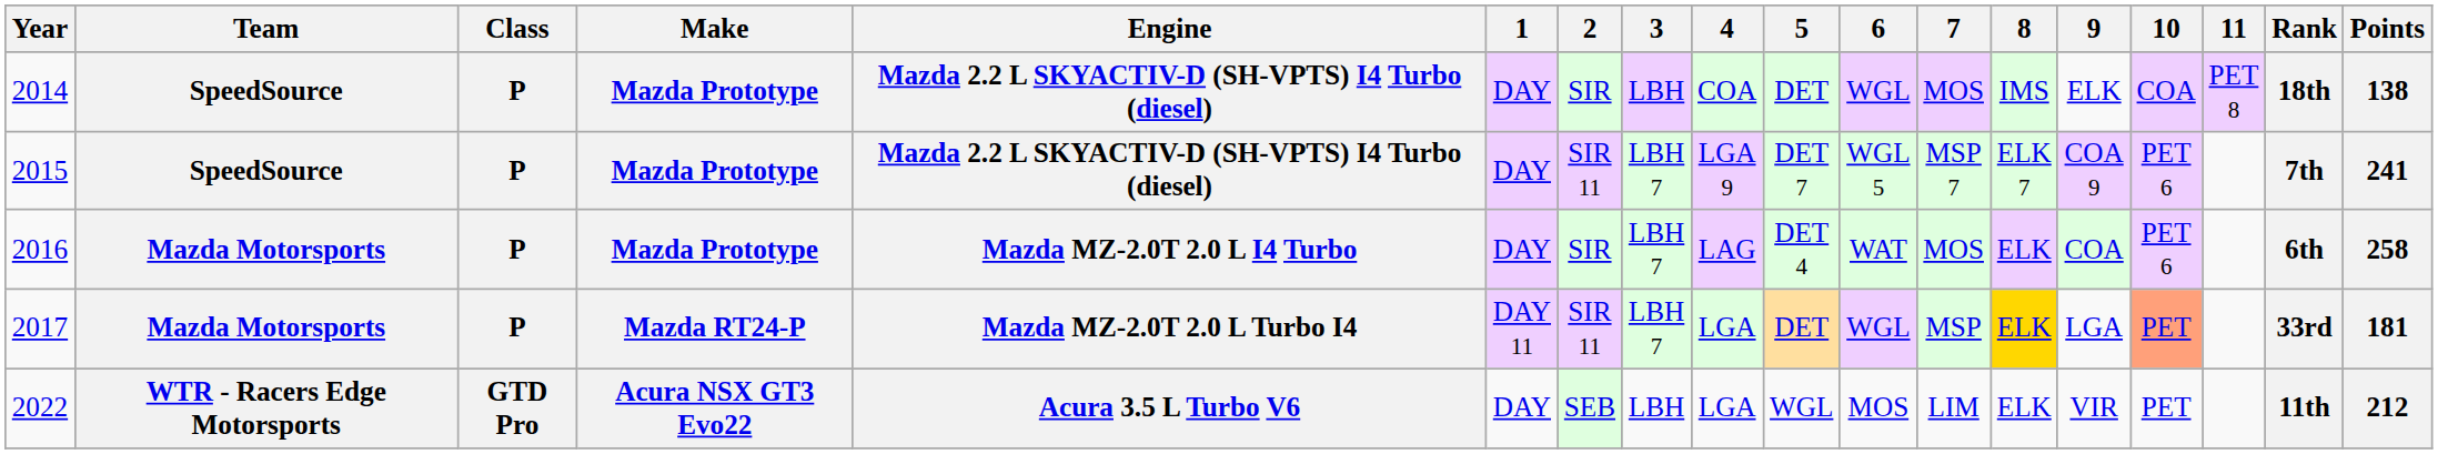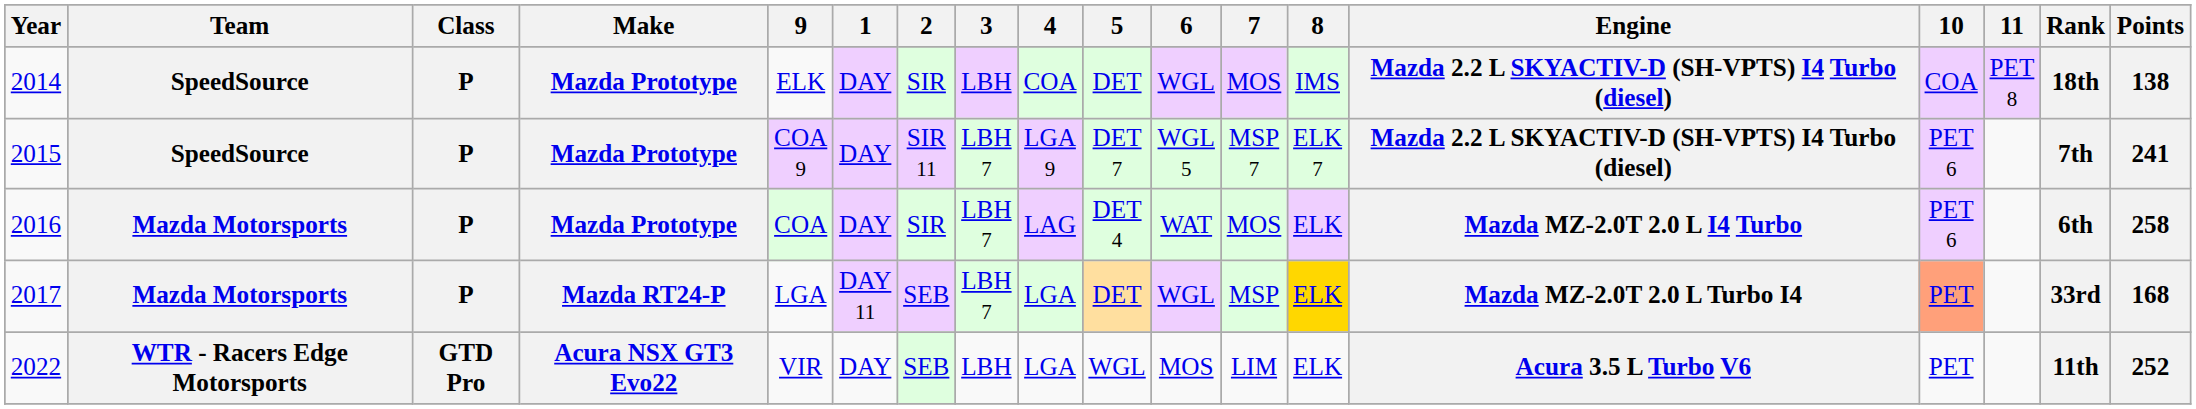 <table class="wikitable" style="text-align:center; font-size:90%">
 <tr>
 <th>Year</th>
 <th>Team</th>
 <th>Class</th>
 <th>Make</th>
-<th>Engine</th>
+<th>9</th>
 <th>1</th>
 <th>2</th>
 <th>3</th>
 <th>4</th>
 <th>5</th>
 <th>6</th>
 <th>7</th>
 <th>8</th>
-<th>9</th>
+<th>Engine</th>
 <th>10</th>
 <th>11</th>
 <th>Rank</th>
 <th>Points</th>
 </tr>
 <tr>
 <td><a href='#'>2014</a></td>
 <th>SpeedSource</th>
 <th>P</th>
 <th><a href='#'>Mazda Prototype</a></th>
-<th><a href='#'>Mazda</a> 2.2 L <a href='#'>SKYACTIV-D</a> (SH-VPTS) <a href='#'>I4</a> <a href='#'>Turbo</a> (<a href='#'>diesel</a>)</th>
+<td><a href='#'>ELK</a> <br></td>
 <td style="background:#efcfff;"><a href='#'>DAY</a><br></td>
 <td style="background:#dfffdf;"><a href='#'>SIR</a><br></td>
 <td style="background:#efcfff;"><a href='#'>LBH</a><br></td>
 <td style="background:#DFFFDF"><a href='#'>COA</a><br></td>
 <td style="background:#DFFFDF;"><a href='#'>DET</a><br></td>
 <td style="background:#efcfff;"><a href='#'>WGL</a><br></td>
 <td style="background:#efcfff;"><a href='#'>MOS</a><br></td>
 <td style="background:#dfffdf;"><a href='#'>IMS</a><br></td>
-<td><a href='#'>ELK</a> <br></td>
+<th><a href='#'>Mazda</a> 2.2 L <a href='#'>SKYACTIV-D</a> (SH-VPTS) <a href='#'>I4</a> <a href='#'>Turbo</a> (<a href='#'>diesel</a>)</th>
 <td style="background:#efcfff;"><a href='#'>COA</a><br></td>
 <td style="background:#efcfff;"><a href='#'>PET</a><br><small>8</small></td>
 <th>18th</th>
 <th>138</th>
 </tr>
 <tr>
 <td><a href='#'>2015</a></td>
 <th>SpeedSource</th>
 <th>P</th>
 <th><a href='#'>Mazda Prototype</a></th>
-<th><a href='#'>Mazda</a> 2.2 L SKYACTIV-D (SH-VPTS) I4 Turbo (diesel)</th>
+<td style="background:#efcfff;"><a href='#'>COA</a><br><small>9</small></td>
 <td style="background:#efcfff;"><a href='#'>DAY</a><br></td>
 <td style="background:#efcfff;"><a href='#'>SIR</a><br><small>11</small></td>
 <td style="background:#dfffdf;"><a href='#'>LBH</a><br><small>7</small></td>
 <td style="background:#efcfff;"><a href='#'>LGA</a><br><small>9</small></td>
 <td style="background:#dfffdf;"><a href='#'>DET</a><br><small>7</small></td>
 <td style="background:#dfffdf;"><a href='#'>WGL</a><br><small>5</small></td>
 <td style="background:#dfffdf;"><a href='#'>MSP</a><br><small>7</small></td>
 <td style="background:#dfffdf;"><a href='#'>ELK</a><br><small>7</small></td>
-<td style="background:#efcfff;"><a href='#'>COA</a><br><small>9</small></td>
+<th><a href='#'>Mazda</a> 2.2 L SKYACTIV-D (SH-VPTS) I4 Turbo (diesel)</th>
 <td style="background:#efcfff;"><a href='#'>PET</a><br><small>6</small></td>
 <td></td>
 <th>7th</th>
 <th>241</th>
 </tr>
 <tr>
 <td><a href='#'>2016</a></td>
 <th><a href='#'>Mazda Motorsports</a></th>
 <th>P</th>
 <th><a href='#'>Mazda Prototype</a></th>
-<th><a href='#'>Mazda</a> MZ-2.0T 2.0 L <a href='#'>I4</a> <a href='#'>Turbo</a></th>
+<td style="background:#dfffdf;"><a href='#'>COA</a><br></td>
 <td style="background:#efcfff;"><a href='#'>DAY</a><br></td>
 <td style="background:#dfffdf;"><a href='#'>SIR</a><br></td>
 <td style="background:#dfffdf;"><a href='#'>LBH</a><br><small>7</small></td>
 <td style="background:#efcfff;"><a href='#'>LAG</a><br></td>
 <td style="background:#dfffdf;"><a href='#'>DET</a><br><small>4</small></td>
 <td style="background:#dfffdf;"><a href='#'>WAT</a><br></td>
 <td style="background:#DFFFDF"><a href='#'>MOS</a><br></td>
 <td style="background:#efcfff;"><a href='#'>ELK</a><br></td>
-<td style="background:#dfffdf;"><a href='#'>COA</a><br></td>
+<th><a href='#'>Mazda</a> MZ-2.0T 2.0 L <a href='#'>I4</a> <a href='#'>Turbo</a></th>
 <td style="background:#efcfff;"><a href='#'>PET</a><br><small>6</small></td>
 <td></td>
 <th>6th</th>
 <th>258</th>
 </tr>
 <tr>
 <td><a href='#'>2017</a></td>
 <th><a href='#'>Mazda Motorsports</a></th>
 <th>P</th>
 <th><a href='#'>Mazda RT24-P</a></th>
-<th><a href='#'>Mazda</a> MZ-2.0T 2.0 L Turbo I4</th>
+<td><a href='#'>LGA</a></td>
 <td style="background:#efcfff;"><a href='#'>DAY</a><br><small>11</small></td>
-<td style="background:#efcfff;"><a href='#'>SIR</a><br><small>11</small></td>
+<td style="background:#EFCFFF"><a href='#'>SEB</a> <br></td>
 <td style="background:#dfffdf;"><a href='#'>LBH</a><br><small>7</small></td>
 <td style="background:#dfffdf;"><a href='#'>LGA</a><br></td>
 <td style="background:#FFDF9F"><a href='#'>DET</a><br></td>
 <td style="background:#EFCFFF"><a href='#'>WGL</a><br></td>
 <td style="background:#dfffdf;"><a href='#'>MSP</a><br></td>
 <td style="background: gold;"><a href='#'>ELK</a></td>
-<td><a href='#'>LGA</a></td>
+<th><a href='#'>Mazda</a> MZ-2.0T 2.0 L Turbo I4</th>
 <td style="background: lightsalmon;"><a href='#'>PET</a></td>
 <td></td>
 <th>33rd</th>
-<th>181</th>
+<th>168</th>
 </tr>
 <tr>
 <td><a href='#'>2022</a></td>
 <th><a href='#'>WTR</a> - Racers Edge Motorsports</th>
 <th>GTD Pro</th>
 <th><a href='#'>Acura NSX GT3 Evo22</a></th>
-<th><a href='#'>Acura</a> 3.5 L <a href='#'>Turbo</a> <a href='#'>V6</a></th>
+<td style="background:"><a href='#'>VIR</a><br></td>
 <td><a href='#'>DAY</a></td>
 <td style="background:#DFFFDF;"><a href='#'>SEB</a><br></td>
 <td style="background:"><a href='#'>LBH</a><br></td>
 <td style="background:"><a href='#'>LGA</a><br></td>
 <td style="background:"><a href='#'>WGL</a><br></td>
 <td style="background:"><a href='#'>MOS</a><br></td>
 <td style="background:"><a href='#'>LIM</a><br></td>
 <td style="background:"><a href='#'>ELK</a><br></td>
-<td style="background:"><a href='#'>VIR</a><br></td>
+<th><a href='#'>Acura</a> 3.5 L <a href='#'>Turbo</a> <a href='#'>V6</a></th>
 <td style="background:"><a href='#'>PET</a><br></td>
 <td></td>
 <th>11th</th>
-<th>212</th>
+<th>252</th>
 </tr>
 </table>
